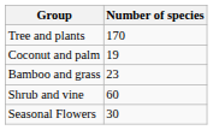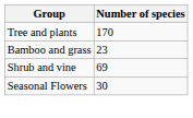 <table class="wikitable sortable">
 <tr>
 <th>Group</th>
 <th>Number of species</th>
 </tr>
 <tr>
 <td>Tree and plants</td>
 <td>170</td>
 </tr>
 <tr>
-<td>Coconut and palm</td>
-<td>19</td>
-</tr>
-<tr>
 <td>Bamboo and grass</td>
 <td>23</td>
 </tr>
 <tr>
 <td>Shrub and vine</td>
-<td>60</td>
+<td>69</td>
 </tr>
 <tr>
 <td>Seasonal Flowers</td>
 <td>30</td>
 </tr>
 </table>
